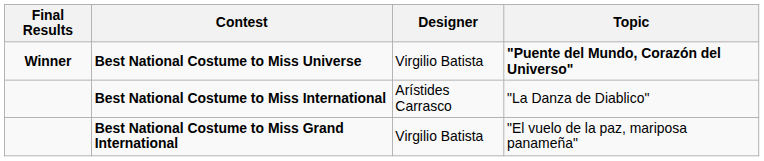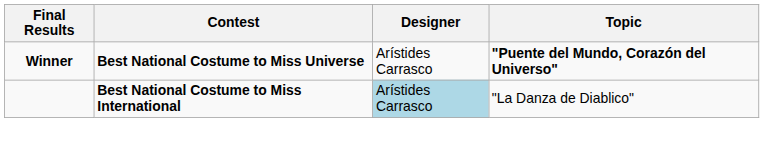 <table class="wikitable">
 <tr>
 <th>Final Results</th>
 <th>Contest</th>
 <th>Designer</th>
 <th>Topic</th>
 </tr>
 <tr>
 <td align="center"><strong>Winner</strong></td>
 <td><strong>Best National Costume to Miss Universe</strong></td>
-<td>Virgilio Batista</td>
+<td>Arístides Carrasco</td>
 <td><strong>"Puente del Mundo, Corazón del Universo"</strong></td>
 </tr>
 <tr>
 <td></td>
 <td><strong>Best National Costume to Miss International</strong></td>
-<td>Arístides Carrasco</td>
+<td style="background: lightblue;">Arístides Carrasco</td>
 <td>"La Danza de Diablico"</td>
 </tr>
-<tr>
-<td></td>
-<td><strong>Best National Costume to Miss Grand International</strong></td>
-<td>Virgilio Batista</td>
-<td>"El vuelo de la paz, mariposa panameña"</td>
-</tr>
 </table>
